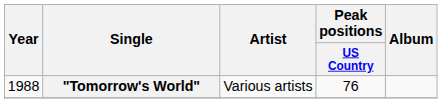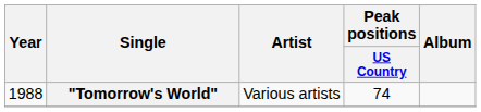 <table class="wikitable plainrowheaders" style="text-align:center;">
 <tr>
 <th rowspan="2">Year</th>
 <th rowspan="2" style="width:12em;">Single</th>
 <th rowspan="2">Artist</th>
 <th colspan="1">Peak positions</th>
 <th rowspan="2">Album</th>
 </tr>
 <tr style="font-size:smaller;">
 <th width="65"><a href='#'>US Country</a></th>
 </tr>
 <tr>
 <td>1988</td>
 <th scope="row">"Tomorrow's World"</th>
 <td>Various artists</td>
-<td>76</td>
+<td>74</td>
 <td></td>
 </tr>
 <tr>
 </tr>
 </table>
